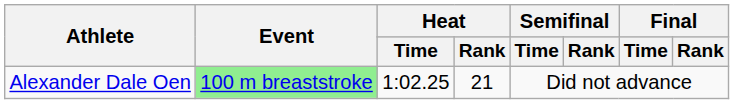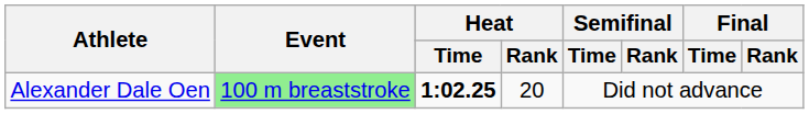 <table class=wikitable style="font-size:90%">
 <tr>
 <th rowspan="2">Athlete</th>
 <th rowspan="2">Event</th>
 <th colspan="2">Heat</th>
 <th colspan="2">Semifinal</th>
 <th colspan="2">Final</th>
 </tr>
 <tr style="font-size:95%">
 <th>Time</th>
 <th>Rank</th>
 <th>Time</th>
 <th>Rank</th>
 <th>Time</th>
 <th>Rank</th>
 </tr>
 <tr align=center>
 <td align=left><a href='#'>Alexander Dale Oen</a></td>
 <td align=left style="background: lightgreen;"><a href='#'>100 m breaststroke</a></td>
-<td>1:02.25</td>
-<td>21</td>
+<td><strong>1:02.25</strong></td>
+<td>20</td>
 <td colspan=4>Did not advance</td>
 </tr>
 </table>
